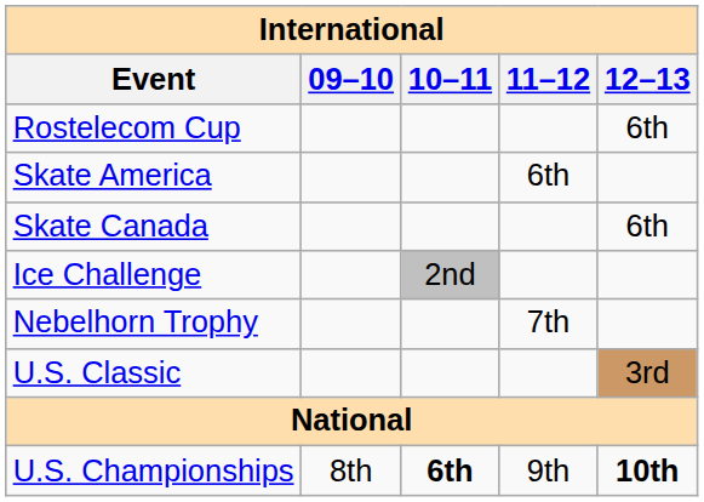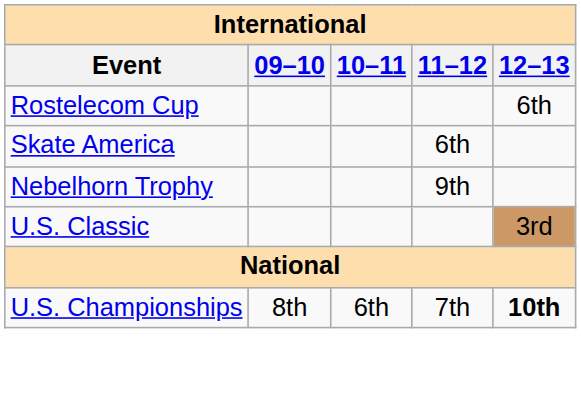 <table class="wikitable" style="text-align:center">
 <tr>
 <th style="background-color: #ffdead; " colspan=5 align=center>International</th>
 </tr>
 <tr>
 <th>Event</th>
 <th><a href='#'>09–10</a></th>
 <th><a href='#'>10–11</a></th>
 <th><a href='#'>11–12</a></th>
 <th><a href='#'>12–13</a></th>
 </tr>
 <tr>
 <td align=left> <a href='#'>Rostelecom Cup</a></td>
 <td></td>
 <td></td>
 <td></td>
 <td>6th</td>
 </tr>
 <tr>
 <td align=left> <a href='#'>Skate America</a></td>
 <td></td>
 <td></td>
 <td>6th</td>
 <td></td>
 </tr>
 <tr>
-<td align=left> <a href='#'>Skate Canada</a></td>
-<td></td>
-<td></td>
-<td></td>
-<td>6th</td>
-</tr>
-<tr>
-<td align=left><a href='#'>Ice Challenge</a></td>
-<td></td>
-<td bgcolor=silver>2nd</td>
-<td></td>
-<td></td>
-</tr>
-<tr>
 <td align=left><a href='#'>Nebelhorn Trophy</a></td>
 <td></td>
 <td></td>
-<td>7th</td>
+<td>9th</td>
 <td></td>
 </tr>
 <tr>
 <td align=left><a href='#'>U.S. Classic</a></td>
 <td></td>
 <td></td>
 <td></td>
 <td bgcolor=cc9966>3rd</td>
 </tr>
 <tr>
 <th style="background-color: #ffdead; " colspan=5 align=center>National</th>
 </tr>
 <tr>
 <td align=left><a href='#'>U.S. Championships</a></td>
 <td>8th</td>
-<td><strong>6th</strong></td>
-<td>9th</td>
+<td>6th</td>
+<td>7th</td>
 <td><strong>10th</strong></td>
 </tr>
 </table>
